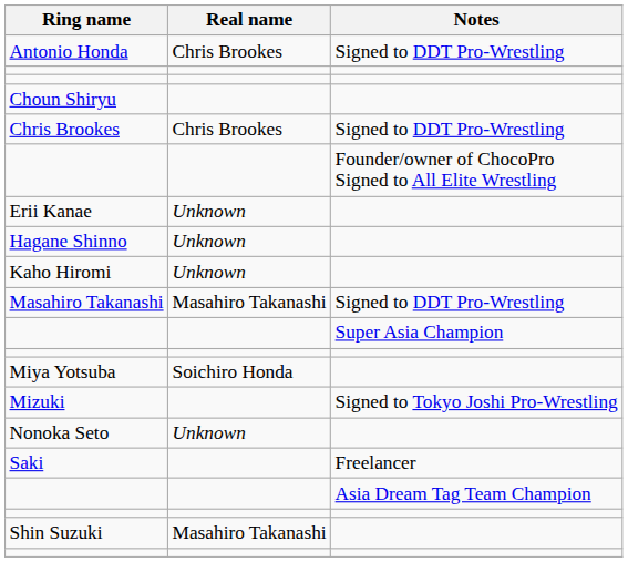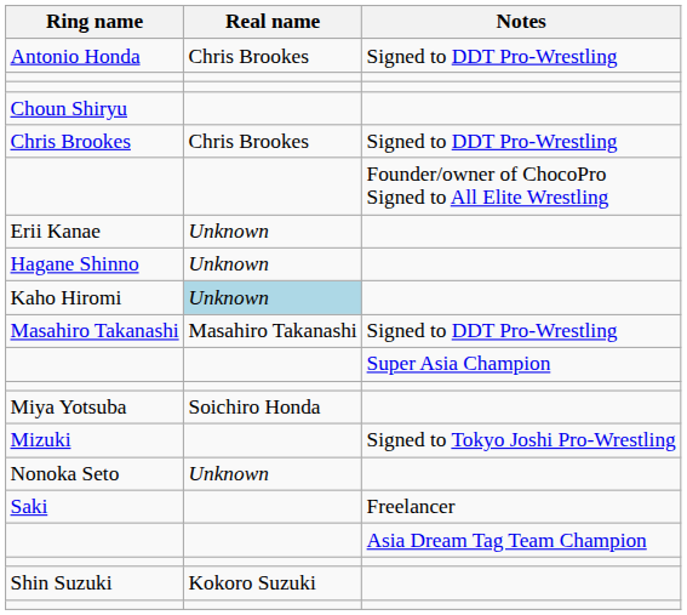 <table class="wikitable sortable" align="left center">
 <tr>
 <th>Ring name</th>
 <th>Real name</th>
 <th>Notes</th>
 </tr>
 <tr>
 <td><a href='#'>Antonio Honda</a></td>
 <td>Chris Brookes</td>
 <td>Signed to <a href='#'>DDT Pro-Wrestling</a></td>
 </tr>
 <tr>
 <td></td>
 <td></td>
 <td></td>
 </tr>
 <tr>
 <td></td>
 <td></td>
 <td></td>
 </tr>
 <tr>
 <td><a href='#'>Choun Shiryu</a></td>
 <td></td>
 <td></td>
 </tr>
 <tr>
 <td><a href='#'>Chris Brookes</a></td>
 <td>Chris Brookes</td>
 <td>Signed to <a href='#'>DDT Pro-Wrestling</a></td>
 </tr>
 <tr>
 <td></td>
 <td></td>
 <td>Founder/owner of ChocoPro<br>Signed to <a href='#'>All Elite Wrestling</a></td>
 </tr>
 <tr>
 <td>Erii Kanae</td>
 <td><em>Unknown</em></td>
 <td></td>
 </tr>
 <tr>
 <td><a href='#'>Hagane Shinno</a></td>
 <td><em>Unknown</em></td>
 <td></td>
 </tr>
 <tr>
 <td>Kaho Hiromi</td>
-<td><em>Unknown</em></td>
+<td style="background: lightblue;"><em>Unknown</em></td>
 <td></td>
 </tr>
 <tr>
 <td><a href='#'>Masahiro Takanashi</a></td>
 <td>Masahiro Takanashi</td>
 <td>Signed to <a href='#'>DDT Pro-Wrestling</a></td>
 </tr>
 <tr>
 <td></td>
 <td></td>
 <td><a href='#'>Super Asia Champion</a></td>
 </tr>
 <tr>
 <td></td>
 <td></td>
 <td></td>
 </tr>
 <tr>
 <td>Miya Yotsuba</td>
 <td>Soichiro Honda</td>
 <td></td>
 </tr>
 <tr>
 <td><a href='#'>Mizuki</a></td>
 <td></td>
 <td>Signed to <a href='#'>Tokyo Joshi Pro-Wrestling</a></td>
 </tr>
 <tr>
 <td>Nonoka Seto</td>
 <td><em>Unknown</em></td>
 <td></td>
 </tr>
 <tr>
 <td><a href='#'>Saki</a></td>
 <td></td>
 <td>Freelancer</td>
 </tr>
 <tr>
 <td></td>
 <td></td>
 <td><a href='#'>Asia Dream Tag Team Champion</a></td>
 </tr>
 <tr>
 <td></td>
 <td></td>
 <td></td>
 </tr>
 <tr>
 <td>Shin Suzuki</td>
-<td>Masahiro Takanashi</td>
+<td>Kokoro Suzuki</td>
 <td></td>
 </tr>
 <tr>
 <td></td>
 <td></td>
 <td></td>
 </tr>
 </table>
